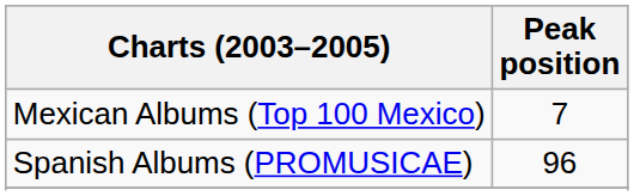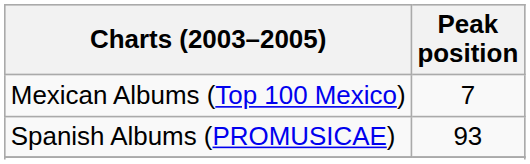 <table class="wikitable sortable">
 <tr>
 <th>Charts (2003–2005)</th>
 <th>Peak<br>position</th>
 </tr>
 <tr>
 <td>Mexican Albums (<a href='#'>Top 100 Mexico</a>)</td>
 <td style="text-align:center;">7</td>
 </tr>
 <tr>
 <td>Spanish Albums (<a href='#'>PROMUSICAE</a>)</td>
-<td style="text-align:center;">96</td>
+<td style="text-align:center;">93</td>
 </tr>
 <tr>
 </tr>
 <tr>
 </tr>
 <tr>
 </tr>
 </table>
